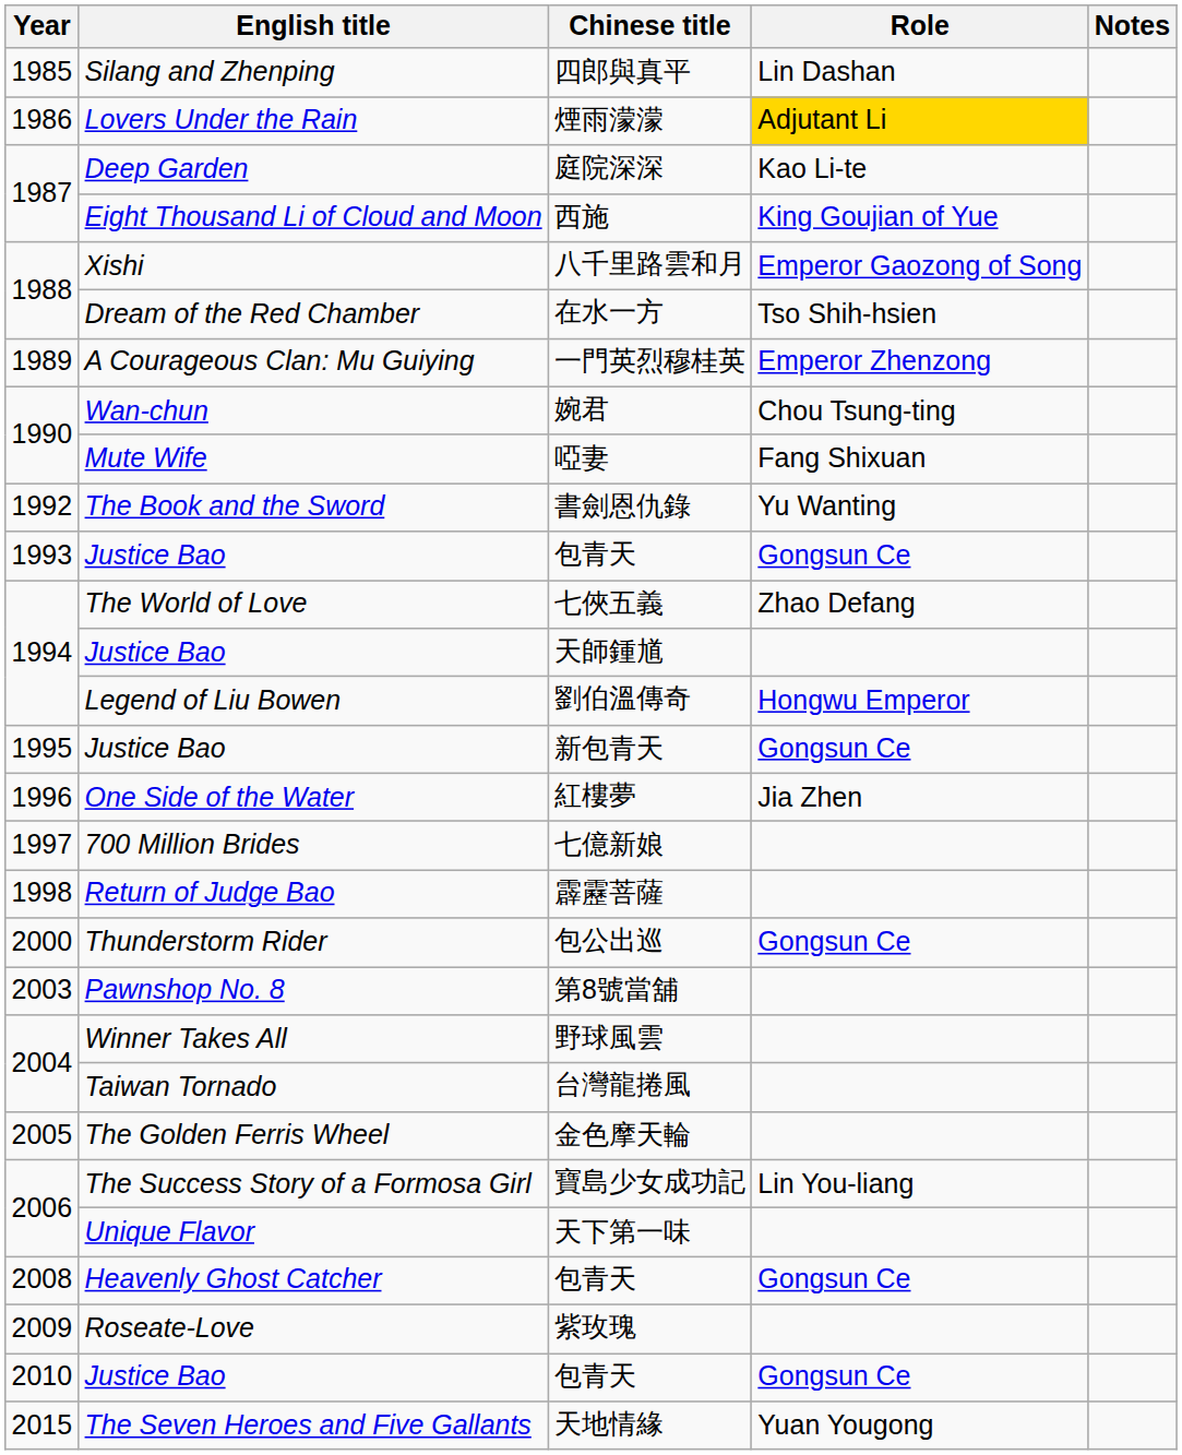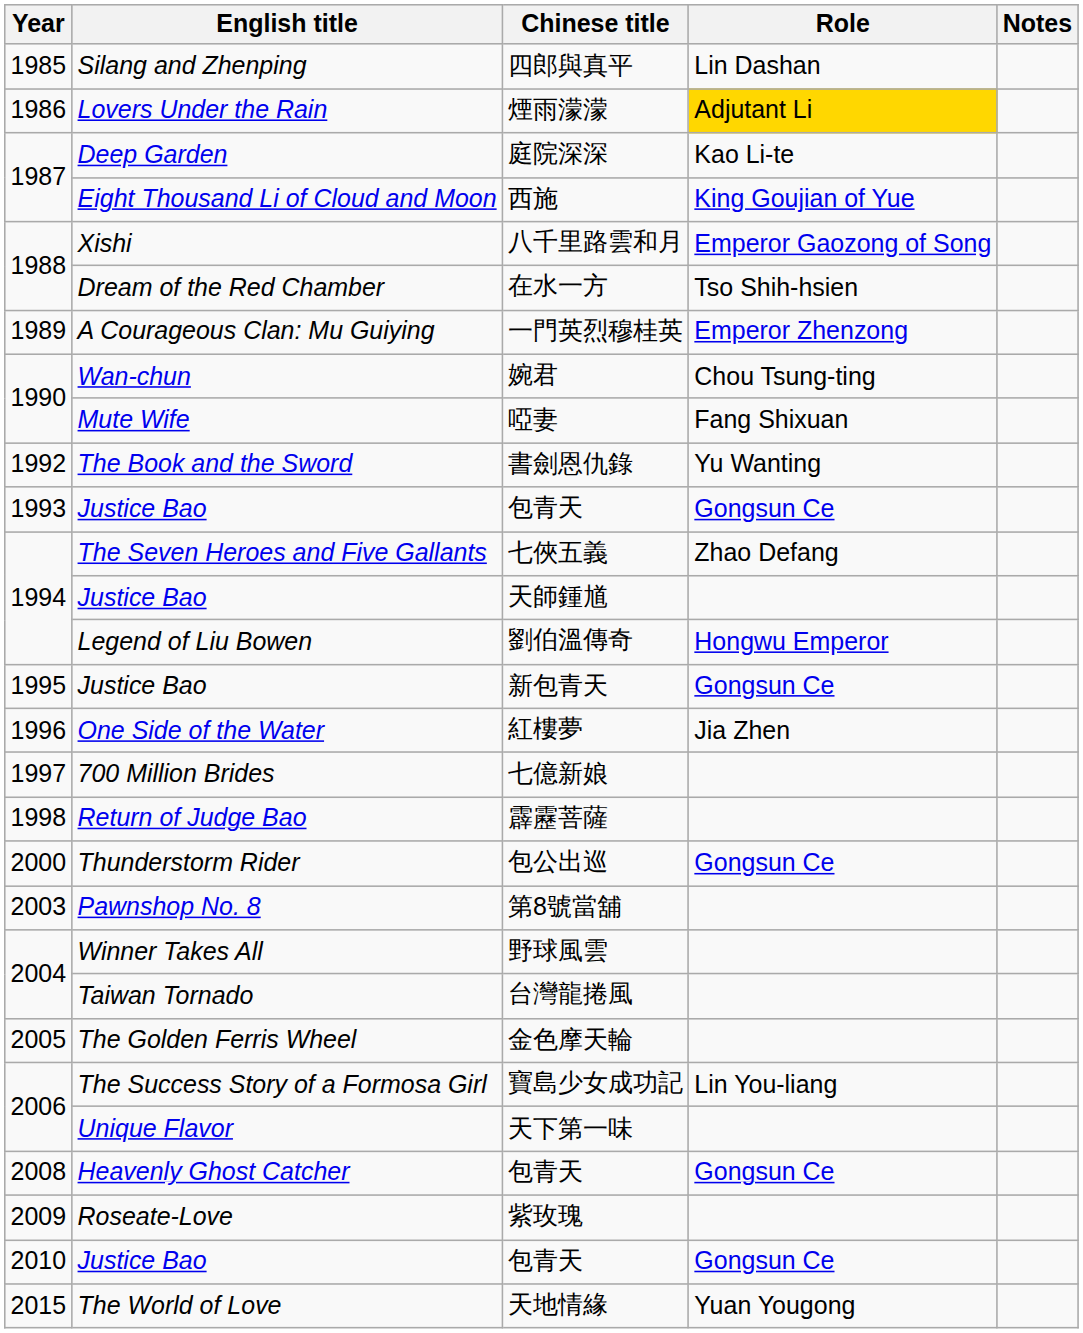 <table class="wikitable sortable">
 <tr>
 <th>Year</th>
 <th>English title</th>
 <th>Chinese title</th>
 <th>Role</th>
 <th>Notes</th>
 </tr>
 <tr>
 <td>1985</td>
 <td><em>Silang and Zhenping</em></td>
 <td>四郎與真平</td>
 <td>Lin Dashan</td>
 <td></td>
 </tr>
 <tr>
 <td>1986</td>
 <td><em><a href='#'>Lovers Under the Rain</a></em></td>
 <td>煙雨濛濛</td>
 <td style="background: gold;">Adjutant Li</td>
 <td></td>
 </tr>
 <tr>
 <td rowspan=2>1987</td>
 <td><em><a href='#'>Deep Garden</a></em></td>
 <td>庭院深深</td>
 <td>Kao Li-te</td>
 <td></td>
 </tr>
 <tr>
 <td><em><a href='#'>Eight Thousand Li of Cloud and Moon</a></em></td>
 <td>西施</td>
 <td><a href='#'>King Goujian of Yue</a></td>
 <td></td>
 </tr>
 <tr>
 <td rowspan=2>1988</td>
 <td><em>Xishi</em></td>
 <td>八千里路雲和月</td>
 <td><a href='#'>Emperor Gaozong of Song</a></td>
 <td></td>
 </tr>
 <tr>
 <td><em>Dream of the Red Chamber</em></td>
 <td>在水一方</td>
 <td>Tso Shih-hsien</td>
 <td></td>
 </tr>
 <tr>
 <td>1989</td>
 <td><em>A Courageous Clan: Mu Guiying</em></td>
 <td>一門英烈穆桂英</td>
 <td><a href='#'>Emperor Zhenzong</a></td>
 <td></td>
 </tr>
 <tr>
 <td rowspan=2>1990</td>
 <td><em><a href='#'>Wan-chun</a></em></td>
 <td>婉君</td>
 <td>Chou Tsung-ting</td>
 <td></td>
 </tr>
 <tr>
 <td><em><a href='#'>Mute Wife</a></em></td>
 <td>啞妻</td>
 <td>Fang Shixuan</td>
 <td></td>
 </tr>
 <tr>
 <td>1992</td>
 <td><em><a href='#'>The Book and the Sword</a></em></td>
 <td>書劍恩仇錄</td>
 <td>Yu Wanting</td>
 <td></td>
 </tr>
 <tr>
 <td>1993</td>
 <td><em><a href='#'>Justice Bao</a></em></td>
 <td>包青天</td>
 <td><a href='#'>Gongsun Ce</a></td>
 <td></td>
 </tr>
 <tr>
 <td rowspan=3>1994</td>
-<td><em>The World of Love</em></td>
+<td><em><a href='#'>The Seven Heroes and Five Gallants</a></em></td>
 <td>七俠五義</td>
 <td>Zhao Defang</td>
 <td></td>
 </tr>
 <tr>
 <td><em><a href='#'>Justice Bao</a></em></td>
 <td>天師鍾馗</td>
 <td></td>
 <td></td>
 </tr>
 <tr>
 <td><em>Legend of Liu Bowen</em></td>
 <td>劉伯溫傳奇</td>
 <td><a href='#'>Hongwu Emperor</a></td>
 <td></td>
 </tr>
 <tr>
 <td>1995</td>
 <td><em>Justice Bao</em></td>
 <td>新包青天</td>
 <td><a href='#'>Gongsun Ce</a></td>
 <td></td>
 </tr>
 <tr>
 <td>1996</td>
 <td><em><a href='#'>One Side of the Water</a></em></td>
 <td>紅樓夢</td>
 <td>Jia Zhen</td>
 <td></td>
 </tr>
 <tr>
 <td>1997</td>
 <td><em>700 Million Brides</em></td>
 <td>七億新娘</td>
 <td></td>
 <td></td>
 </tr>
 <tr>
 <td>1998</td>
 <td><em><a href='#'>Return of Judge Bao</a></em></td>
 <td>霹靂菩薩</td>
 <td></td>
 <td></td>
 </tr>
 <tr>
 <td>2000</td>
 <td><em>Thunderstorm Rider</em></td>
 <td>包公出巡</td>
 <td><a href='#'>Gongsun Ce</a></td>
 <td></td>
 </tr>
 <tr>
 <td>2003</td>
 <td><em><a href='#'>Pawnshop No. 8</a></em></td>
 <td>第8號當舖</td>
 <td></td>
 <td></td>
 </tr>
 <tr>
 <td rowspan=2>2004</td>
 <td><em>Winner Takes All</em></td>
 <td>野球風雲</td>
 <td></td>
 <td></td>
 </tr>
 <tr>
 <td><em>Taiwan Tornado</em></td>
 <td>台灣龍捲風</td>
 <td></td>
 <td></td>
 </tr>
 <tr>
 <td>2005</td>
 <td><em>The Golden Ferris Wheel</em></td>
 <td>金色摩天輪</td>
 <td></td>
 <td></td>
 </tr>
 <tr>
 <td rowspan=2>2006</td>
 <td><em>The Success Story of a Formosa Girl</em></td>
 <td>寶島少女成功記</td>
 <td>Lin You-liang</td>
 <td></td>
 </tr>
 <tr>
 <td><em><a href='#'>Unique Flavor</a></em></td>
 <td>天下第一味</td>
 <td></td>
 <td></td>
 </tr>
 <tr>
 <td>2008</td>
 <td><em><a href='#'>Heavenly Ghost Catcher</a></em></td>
 <td>包青天</td>
 <td><a href='#'>Gongsun Ce</a></td>
 <td></td>
 </tr>
 <tr>
 <td>2009</td>
 <td><em>Roseate-Love</em></td>
 <td>紫玫瑰</td>
 <td></td>
 <td></td>
 </tr>
 <tr>
 <td>2010</td>
 <td><em><a href='#'>Justice Bao</a></em></td>
 <td>包青天</td>
 <td><a href='#'>Gongsun Ce</a></td>
 <td></td>
 </tr>
 <tr>
 <td>2015</td>
-<td><em><a href='#'>The Seven Heroes and Five Gallants</a></em></td>
+<td><em>The World of Love</em></td>
 <td>天地情緣</td>
 <td>Yuan Yougong</td>
 <td></td>
 </tr>
 </table>
